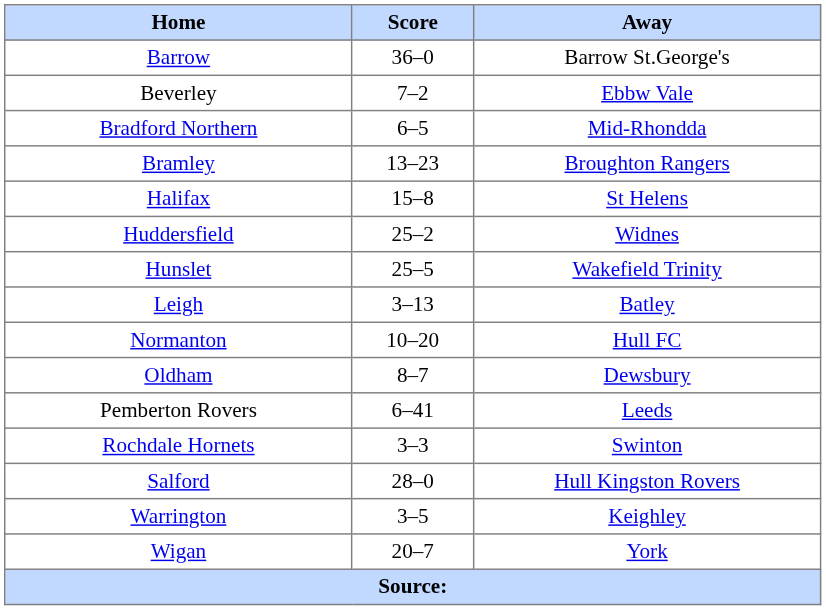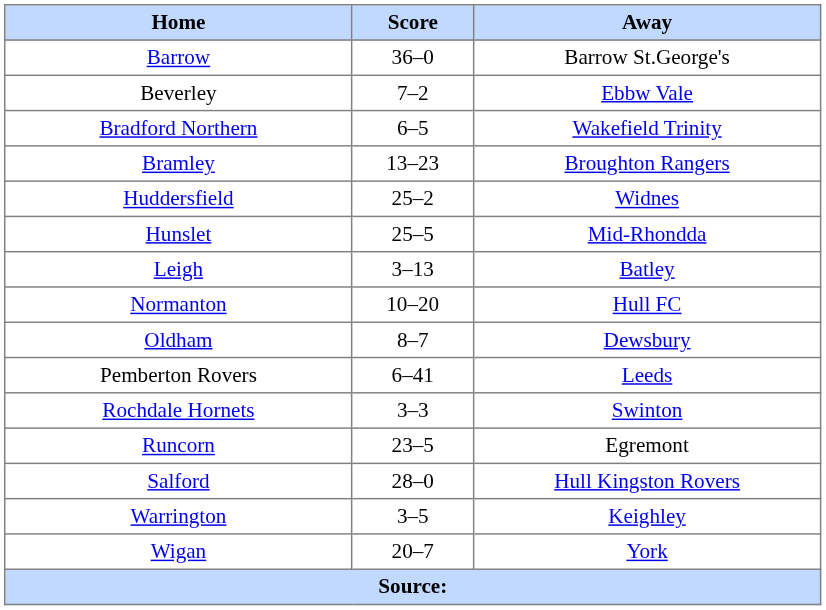 <table border=1 style="border-collapse:collapse; font-size:90%; text-align:center;" cellpadding=3 cellspacing=0 width=44%>
 <tr bgcolor=#C1D8FF>
 <th width=19%>Home</th>
 <th width=6%>Score</th>
 <th width=19%>Away</th>
 </tr>
 <tr>
 <td><a href='#'>Barrow</a></td>
 <td>36–0</td>
 <td>Barrow St.George's</td>
 </tr>
 <tr>
 <td>Beverley</td>
 <td>7–2</td>
 <td><a href='#'>Ebbw Vale</a></td>
 </tr>
 <tr>
 <td><a href='#'>Bradford Northern</a></td>
 <td>6–5</td>
-<td><a href='#'>Mid-Rhondda</a></td>
+<td><a href='#'>Wakefield Trinity</a></td>
 </tr>
 <tr>
 <td><a href='#'>Bramley</a></td>
 <td>13–23</td>
 <td><a href='#'>Broughton Rangers</a></td>
-</tr>
-<tr>
-<td><a href='#'>Halifax</a></td>
-<td>15–8</td>
-<td><a href='#'>St Helens</a></td>
 </tr>
 <tr>
 <td><a href='#'>Huddersfield</a></td>
 <td>25–2</td>
 <td><a href='#'>Widnes</a></td>
 </tr>
 <tr>
 <td><a href='#'>Hunslet</a></td>
 <td>25–5</td>
-<td><a href='#'>Wakefield Trinity</a></td>
+<td><a href='#'>Mid-Rhondda</a></td>
 </tr>
 <tr>
 <td><a href='#'>Leigh</a></td>
 <td>3–13</td>
 <td><a href='#'>Batley</a></td>
 </tr>
 <tr>
 <td><a href='#'>Normanton</a></td>
 <td>10–20</td>
 <td><a href='#'>Hull FC</a></td>
 </tr>
 <tr>
 <td><a href='#'>Oldham</a></td>
 <td>8–7</td>
 <td><a href='#'>Dewsbury</a></td>
 </tr>
 <tr>
 <td>Pemberton Rovers</td>
 <td>6–41</td>
 <td><a href='#'>Leeds</a></td>
 </tr>
 <tr>
 <td><a href='#'>Rochdale Hornets</a></td>
 <td>3–3</td>
 <td><a href='#'>Swinton</a></td>
 </tr>
 <tr>
+<td><a href='#'>Runcorn</a></td>
+<td>23–5</td>
+<td>Egremont</td>
+</tr>
+<tr>
 <td><a href='#'>Salford</a></td>
 <td>28–0</td>
 <td><a href='#'>Hull Kingston Rovers</a></td>
 </tr>
 <tr>
 <td><a href='#'>Warrington</a></td>
 <td>3–5</td>
 <td><a href='#'>Keighley</a></td>
 </tr>
 <tr>
 <td><a href='#'>Wigan</a></td>
 <td>20–7</td>
 <td><a href='#'>York</a></td>
 </tr>
 <tr style="background:#c1d8ff;">
 <th colspan=3>Source:</th>
 </tr>
 </table>
